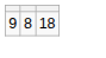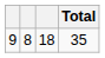 <table class="wikitable">
 <tr>
 <th></th>
 <th></th>
 <th></th>
+<th>Total</th>
 </tr>
 <tr style="text-align:center;">
 <td>9</td>
 <td>8</td>
 <td>18</td>
+<td>35</td>
 </tr>
 </table>
